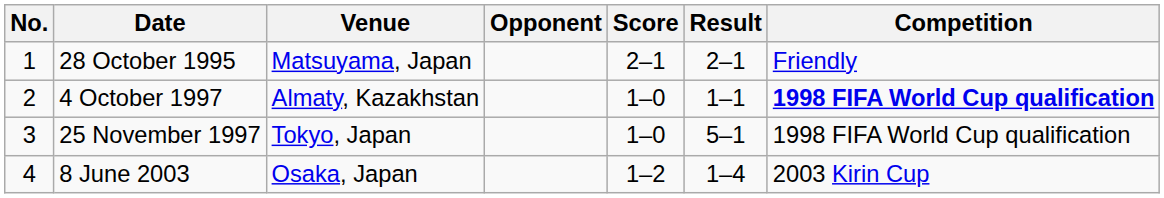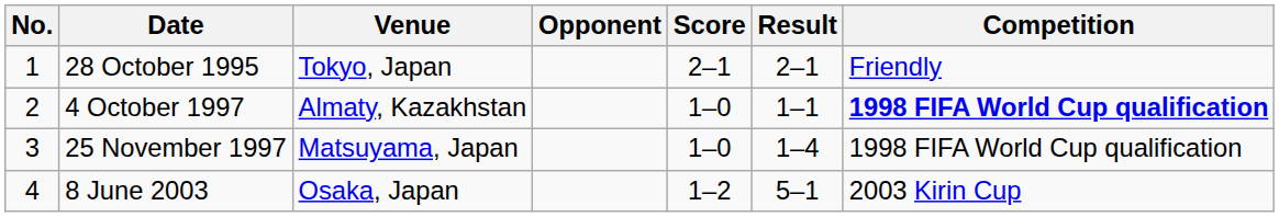 <table class="wikitable sortable">
 <tr>
 <th scope="col">No.</th>
 <th scope="col">Date</th>
 <th scope="col">Venue</th>
 <th scope="col">Opponent</th>
 <th scope="col">Score</th>
 <th scope="col">Result</th>
 <th scope="col">Competition</th>
 </tr>
 <tr>
 <td align="center">1</td>
 <td>28 October 1995</td>
-<td><a href='#'>Matsuyama</a>, Japan</td>
+<td><a href='#'>Tokyo</a>, Japan</td>
 <td></td>
 <td align="center">2–1</td>
 <td align="center">2–1</td>
 <td><a href='#'>Friendly</a></td>
 </tr>
 <tr>
 <td align="center">2</td>
 <td>4 October 1997</td>
 <td><a href='#'>Almaty</a>, Kazakhstan</td>
 <td></td>
 <td align="center">1–0</td>
 <td align="center">1–1</td>
 <td><strong><a href='#'>1998 FIFA World Cup qualification</a></strong></td>
 </tr>
 <tr>
 <td align="center">3</td>
 <td>25 November 1997</td>
-<td><a href='#'>Tokyo</a>, Japan</td>
+<td><a href='#'>Matsuyama</a>, Japan</td>
 <td></td>
 <td align="center">1–0</td>
-<td align="center">5–1</td>
+<td align="center">1–4</td>
 <td>1998 FIFA World Cup qualification</td>
 </tr>
 <tr>
 <td align="center">4</td>
 <td>8 June 2003</td>
 <td><a href='#'>Osaka</a>, Japan</td>
 <td></td>
 <td align="center">1–2</td>
-<td align="center">1–4</td>
+<td align="center">5–1</td>
 <td>2003 <a href='#'>Kirin Cup</a></td>
 </tr>
 </table>
